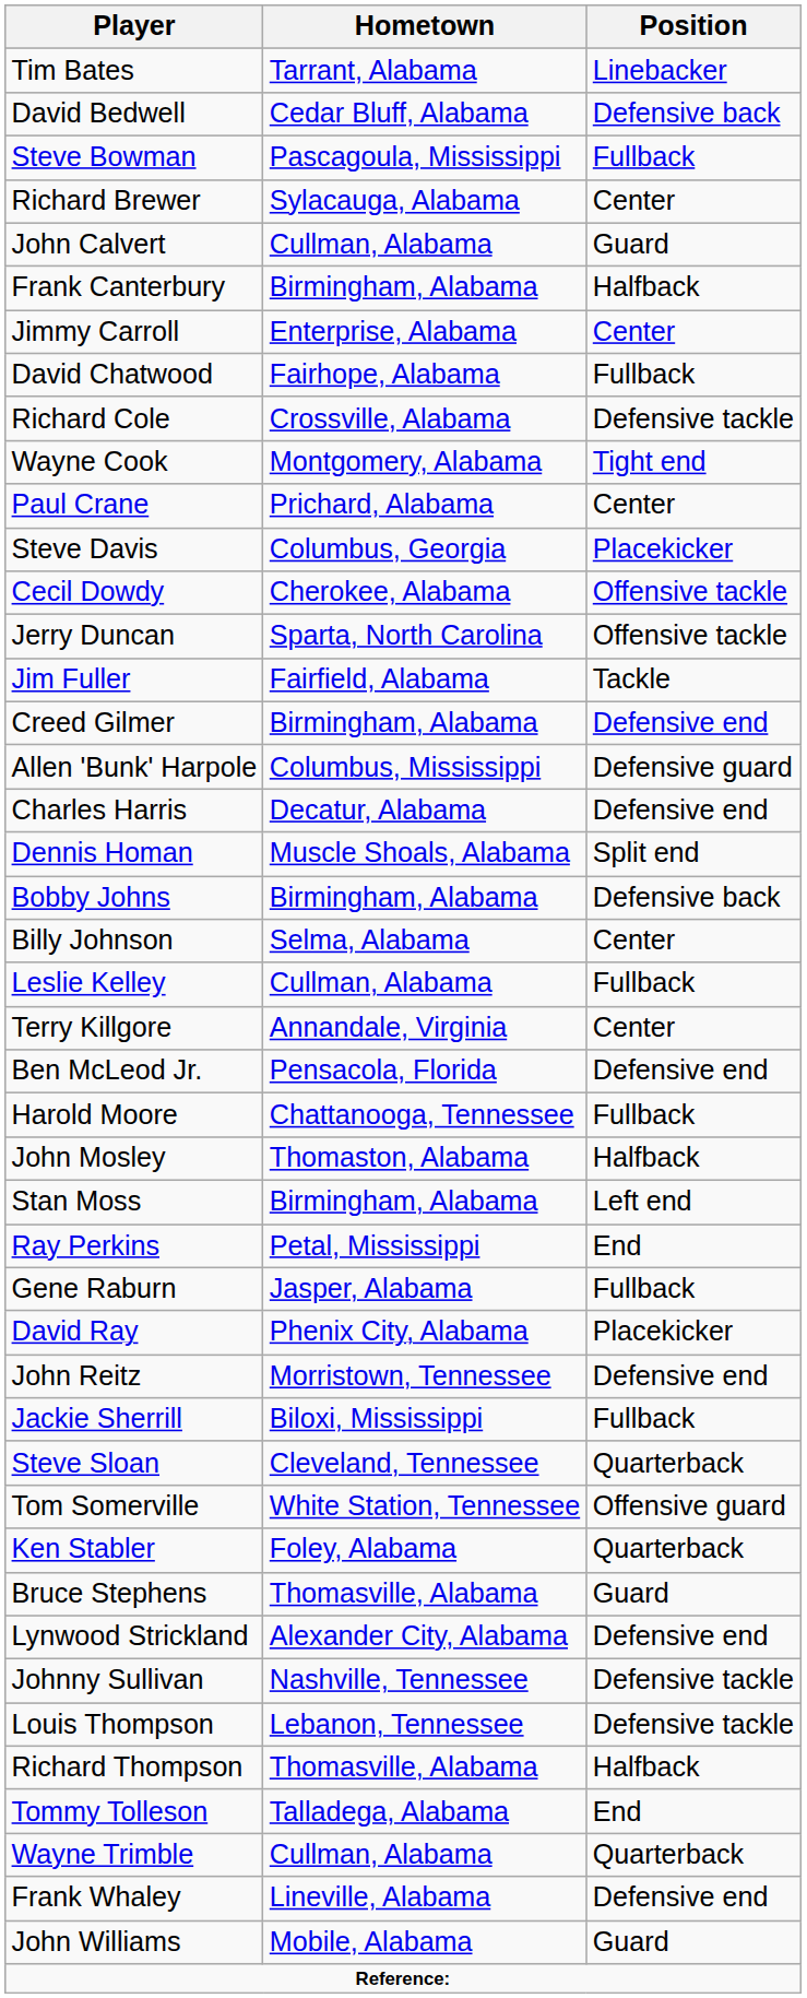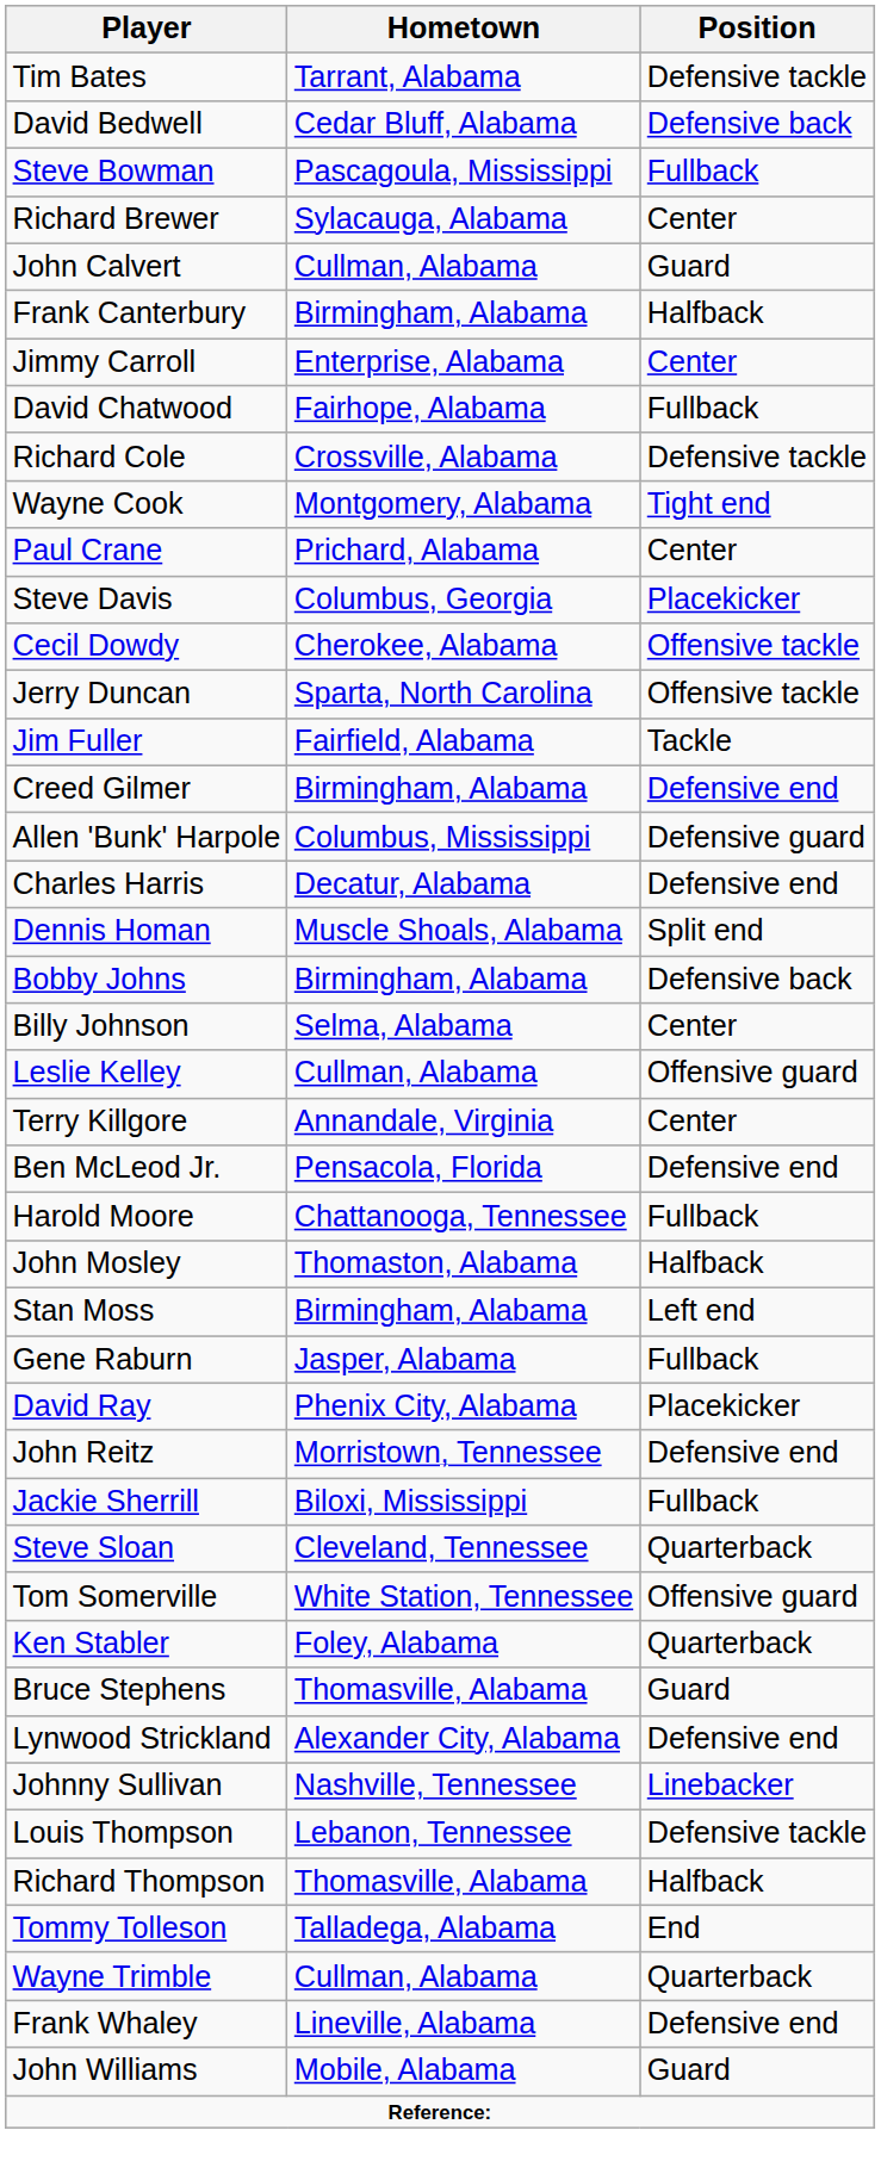 <table class="wikitable" border="1">
 <tr ;>
 <th>Player</th>
 <th>Hometown</th>
 <th>Position</th>
 </tr>
 <tr>
 <td>Tim Bates</td>
 <td><a href='#'>Tarrant, Alabama</a></td>
-<td><a href='#'>Linebacker</a></td>
+<td>Defensive tackle</td>
 </tr>
 <tr>
 <td>David Bedwell</td>
 <td><a href='#'>Cedar Bluff, Alabama</a></td>
 <td><a href='#'>Defensive back</a></td>
 </tr>
 <tr>
 <td><a href='#'>Steve Bowman</a></td>
 <td><a href='#'>Pascagoula, Mississippi</a></td>
 <td><a href='#'>Fullback</a></td>
 </tr>
 <tr>
 <td>Richard Brewer</td>
 <td><a href='#'>Sylacauga, Alabama</a></td>
 <td>Center</td>
 </tr>
 <tr>
 <td>John Calvert</td>
 <td><a href='#'>Cullman, Alabama</a></td>
 <td>Guard</td>
 </tr>
 <tr>
 <td>Frank Canterbury</td>
 <td><a href='#'>Birmingham, Alabama</a></td>
 <td>Halfback</td>
 </tr>
 <tr>
 <td>Jimmy Carroll</td>
 <td><a href='#'>Enterprise, Alabama</a></td>
 <td><a href='#'>Center</a></td>
 </tr>
 <tr>
 <td>David Chatwood</td>
 <td><a href='#'>Fairhope, Alabama</a></td>
 <td>Fullback</td>
 </tr>
 <tr>
 <td>Richard Cole</td>
 <td><a href='#'>Crossville, Alabama</a></td>
 <td>Defensive tackle</td>
 </tr>
 <tr>
 <td>Wayne Cook</td>
 <td><a href='#'>Montgomery, Alabama</a></td>
 <td><a href='#'>Tight end</a></td>
 </tr>
 <tr>
 <td><a href='#'>Paul Crane</a></td>
 <td><a href='#'>Prichard, Alabama</a></td>
 <td>Center</td>
 </tr>
 <tr>
 <td>Steve Davis</td>
 <td><a href='#'>Columbus, Georgia</a></td>
 <td><a href='#'>Placekicker</a></td>
 </tr>
 <tr>
 <td><a href='#'>Cecil Dowdy</a></td>
 <td><a href='#'>Cherokee, Alabama</a></td>
 <td><a href='#'>Offensive tackle</a></td>
 </tr>
 <tr>
 <td>Jerry Duncan</td>
 <td><a href='#'>Sparta, North Carolina</a></td>
 <td>Offensive tackle</td>
 </tr>
 <tr>
 <td><a href='#'>Jim Fuller</a></td>
 <td><a href='#'>Fairfield, Alabama</a></td>
 <td>Tackle</td>
 </tr>
 <tr>
 <td>Creed Gilmer</td>
 <td><a href='#'>Birmingham, Alabama</a></td>
 <td><a href='#'>Defensive end</a></td>
 </tr>
 <tr>
 <td>Allen 'Bunk' Harpole</td>
 <td><a href='#'>Columbus, Mississippi</a></td>
 <td>Defensive guard</td>
 </tr>
 <tr>
 <td>Charles Harris</td>
 <td><a href='#'>Decatur, Alabama</a></td>
 <td>Defensive end</td>
 </tr>
 <tr>
 <td><a href='#'>Dennis Homan</a></td>
 <td><a href='#'>Muscle Shoals, Alabama</a></td>
 <td>Split end</td>
 </tr>
 <tr>
 <td><a href='#'>Bobby Johns</a></td>
 <td><a href='#'>Birmingham, Alabama</a></td>
 <td>Defensive back</td>
 </tr>
 <tr>
 <td>Billy Johnson</td>
 <td><a href='#'>Selma, Alabama</a></td>
 <td>Center</td>
 </tr>
 <tr>
 <td><a href='#'>Leslie Kelley</a></td>
 <td><a href='#'>Cullman, Alabama</a></td>
-<td>Fullback</td>
+<td>Offensive guard</td>
 </tr>
 <tr>
 <td>Terry Killgore</td>
 <td><a href='#'>Annandale, Virginia</a></td>
 <td>Center</td>
 </tr>
 <tr>
 <td>Ben McLeod Jr.</td>
 <td><a href='#'>Pensacola, Florida</a></td>
 <td>Defensive end</td>
 </tr>
 <tr>
 <td>Harold Moore</td>
 <td><a href='#'>Chattanooga, Tennessee</a></td>
 <td>Fullback</td>
 </tr>
 <tr>
 <td>John Mosley</td>
 <td><a href='#'>Thomaston, Alabama</a></td>
 <td>Halfback</td>
 </tr>
 <tr>
 <td>Stan Moss</td>
 <td><a href='#'>Birmingham, Alabama</a></td>
 <td>Left end</td>
-</tr>
-<tr>
-<td><a href='#'>Ray Perkins</a></td>
-<td><a href='#'>Petal, Mississippi</a></td>
-<td>End</td>
 </tr>
 <tr>
 <td>Gene Raburn</td>
 <td><a href='#'>Jasper, Alabama</a></td>
 <td>Fullback</td>
 </tr>
 <tr>
 <td><a href='#'>David Ray</a></td>
 <td><a href='#'>Phenix City, Alabama</a></td>
 <td>Placekicker</td>
 </tr>
 <tr>
 <td>John Reitz</td>
 <td><a href='#'>Morristown, Tennessee</a></td>
 <td>Defensive end</td>
 </tr>
 <tr>
 <td><a href='#'>Jackie Sherrill</a></td>
 <td><a href='#'>Biloxi, Mississippi</a></td>
 <td>Fullback</td>
 </tr>
 <tr>
 <td><a href='#'>Steve Sloan</a></td>
 <td><a href='#'>Cleveland, Tennessee</a></td>
 <td>Quarterback</td>
 </tr>
 <tr>
 <td>Tom Somerville</td>
 <td><a href='#'>White Station, Tennessee</a></td>
 <td>Offensive guard</td>
 </tr>
 <tr>
 <td><a href='#'>Ken Stabler</a></td>
 <td><a href='#'>Foley, Alabama</a></td>
 <td>Quarterback</td>
 </tr>
 <tr>
 <td>Bruce Stephens</td>
 <td><a href='#'>Thomasville, Alabama</a></td>
 <td>Guard</td>
 </tr>
 <tr>
 <td>Lynwood Strickland</td>
 <td><a href='#'>Alexander City, Alabama</a></td>
 <td>Defensive end</td>
 </tr>
 <tr>
 <td>Johnny Sullivan</td>
 <td><a href='#'>Nashville, Tennessee</a></td>
-<td>Defensive tackle</td>
+<td><a href='#'>Linebacker</a></td>
 </tr>
 <tr>
 <td>Louis Thompson</td>
 <td><a href='#'>Lebanon, Tennessee</a></td>
 <td>Defensive tackle</td>
 </tr>
 <tr>
 <td>Richard Thompson</td>
 <td><a href='#'>Thomasville, Alabama</a></td>
 <td>Halfback</td>
 </tr>
 <tr>
 <td><a href='#'>Tommy Tolleson</a></td>
 <td><a href='#'>Talladega, Alabama</a></td>
 <td>End</td>
 </tr>
 <tr>
 <td><a href='#'>Wayne Trimble</a></td>
 <td><a href='#'>Cullman, Alabama</a></td>
 <td>Quarterback</td>
 </tr>
 <tr>
 <td>Frank Whaley</td>
 <td><a href='#'>Lineville, Alabama</a></td>
 <td>Defensive end</td>
 </tr>
 <tr>
 <td>John Williams</td>
 <td><a href='#'>Mobile, Alabama</a></td>
 <td>Guard</td>
 </tr>
 <tr>
 <td colspan="3" style="font-size: 8pt" align="center"><strong>Reference:</strong></td>
 </tr>
 </table>
